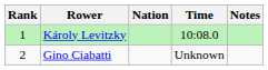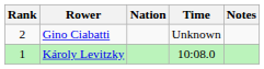 <table class="wikitable sortable" style="text-align:center">
 <tr>
 <th>Rank</th>
 <th>Rower</th>
 <th>Nation</th>
 <th>Time</th>
 <th>Notes</th>
 </tr>
+<tr>
+<td>2</td>
+<td align=left><a href='#'>Gino Ciabatti</a></td>
+<td align=left></td>
+<td data-sort-value=20:00.0>Unknown</td>
+<td></td>
+</tr>
 <tr bgcolor=bbf3bb>
 <td>1</td>
 <td align=left><a href='#'>Károly Levitzky</a></td>
 <td align=left></td>
 <td>10:08.0</td>
 <td></td>
 </tr>
-<tr>
-<td>2</td>
-<td align=left><a href='#'>Gino Ciabatti</a></td>
-<td align=left></td>
-<td data-sort-value=20:00.0>Unknown</td>
-<td></td>
-</tr>
 </table>
